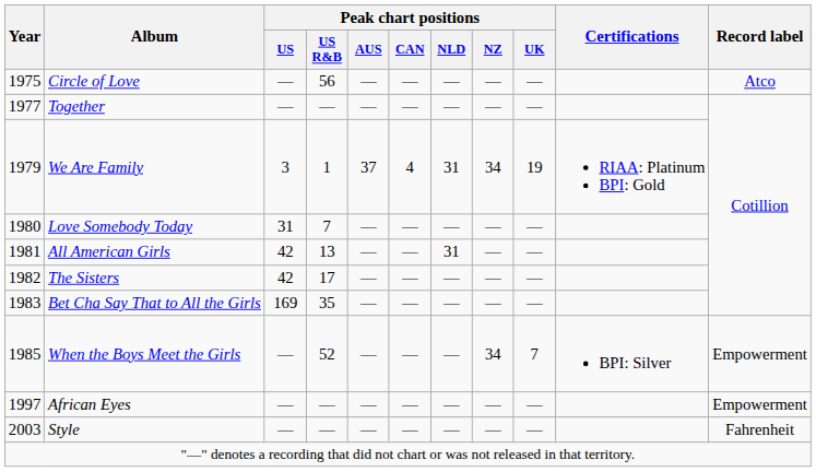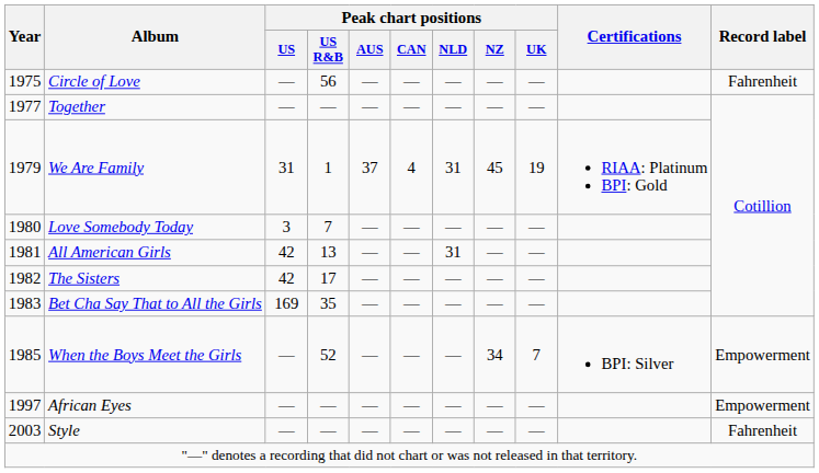 <table class="wikitable" style="text-align:center;">
 <tr>
 <th rowspan="2">Year</th>
 <th rowspan="2">Album</th>
 <th colspan="7">Peak chart positions</th>
 <th rowspan="2"><a href='#'>Certifications</a></th>
 <th rowspan="2">Record label</th>
 </tr>
 <tr style="font-size:smaller;">
 <th width="35"><a href='#'>US</a><br></th>
 <th width="35"><a href='#'>US<br>R&B</a><br></th>
 <th width="35"><a href='#'>AUS</a><br></th>
 <th width="35"><a href='#'>CAN</a><br></th>
 <th width="35"><a href='#'>NLD</a><br></th>
 <th width="35"><a href='#'>NZ</a><br></th>
 <th width="35"><a href='#'>UK</a><br></th>
 </tr>
 <tr>
 <td rowspan="1">1975</td>
 <td align="left"><em><a href='#'>Circle of Love</a></em></td>
 <td>—</td>
 <td>56</td>
 <td>—</td>
 <td>—</td>
 <td>—</td>
 <td>—</td>
 <td>—</td>
 <td align=left></td>
-<td rowspan="1"><a href='#'>Atco</a></td>
+<td rowspan="1">Fahrenheit</td>
 </tr>
 <tr>
 <td rowspan="1">1977</td>
 <td align="left"><em><a href='#'>Together</a></em></td>
 <td>—</td>
 <td>—</td>
 <td>—</td>
 <td>—</td>
 <td>—</td>
 <td>—</td>
 <td>—</td>
 <td align=left></td>
 <td rowspan="6"><a href='#'>Cotillion</a></td>
 </tr>
 <tr>
 <td rowspan="1">1979</td>
 <td align="left"><em><a href='#'>We Are Family</a></em></td>
-<td>3</td>
+<td>31</td>
 <td>1</td>
 <td>37</td>
 <td>4</td>
 <td>31</td>
-<td>34</td>
+<td>45</td>
 <td>19</td>
 <td align=left><br><ul><li><a href='#'>RIAA</a>: Platinum</li><li><a href='#'>BPI</a>: Gold</li></ul></td>
 </tr>
 <tr>
 <td rowspan="1">1980</td>
 <td align="left"><em><a href='#'>Love Somebody Today</a></em></td>
-<td>31</td>
+<td>3</td>
 <td>7</td>
 <td>—</td>
 <td>—</td>
 <td>—</td>
 <td>—</td>
 <td>—</td>
 <td align=left></td>
 </tr>
 <tr>
 <td rowspan="1">1981</td>
 <td align="left"><em><a href='#'>All American Girls</a></em></td>
 <td>42</td>
 <td>13</td>
 <td>—</td>
 <td>—</td>
 <td>31</td>
 <td>—</td>
 <td>—</td>
 <td align=left></td>
 </tr>
 <tr>
 <td rowspan="1">1982</td>
 <td align="left"><em><a href='#'>The Sisters</a></em></td>
 <td>42</td>
 <td>17</td>
 <td>—</td>
 <td>—</td>
 <td>—</td>
 <td>—</td>
 <td>—</td>
 <td align=left></td>
 </tr>
 <tr>
 <td rowspan="1">1983</td>
 <td align="left"><em><a href='#'>Bet Cha Say That to All the Girls</a></em></td>
 <td>169</td>
 <td>35</td>
 <td>—</td>
 <td>—</td>
 <td>—</td>
 <td>—</td>
 <td>—</td>
 <td align=left></td>
 </tr>
 <tr>
 <td rowspan="1">1985</td>
 <td align="left"><em><a href='#'>When the Boys Meet the Girls</a></em></td>
 <td>—</td>
 <td>52</td>
 <td>—</td>
 <td>—</td>
 <td>—</td>
 <td>34</td>
 <td>7</td>
 <td align=left><br><ul><li>BPI: Silver</li></ul></td>
 <td rowspan="1">Empowerment</td>
 </tr>
 <tr>
 <td rowspan="1">1997</td>
 <td align="left"><em>African Eyes</em></td>
 <td>—</td>
 <td>—</td>
 <td>—</td>
 <td>—</td>
 <td>—</td>
 <td>—</td>
 <td>—</td>
 <td align=left></td>
 <td rowspan="1">Empowerment</td>
 </tr>
 <tr>
 <td rowspan="1">2003</td>
 <td align="left"><em>Style</em></td>
 <td>—</td>
 <td>—</td>
 <td>—</td>
 <td>—</td>
 <td>—</td>
 <td>—</td>
 <td>—</td>
 <td align=left></td>
 <td rowspan="1">Fahrenheit</td>
 </tr>
 <tr>
 <td colspan="15" style="font-size:90%">"—" denotes a recording that did not chart or was not released in that territory.</td>
 </tr>
 </table>
